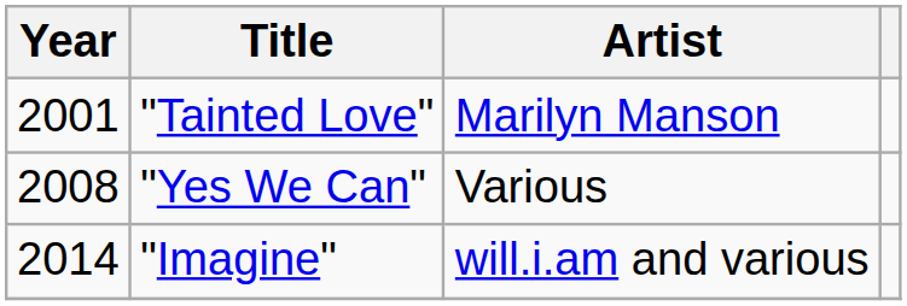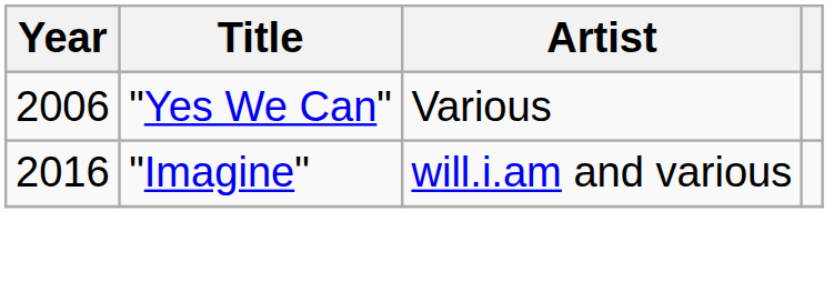 <table class="wikitable">
 <tr>
 <th>Year</th>
 <th>Title</th>
 <th>Artist</th>
 <th></th>
 </tr>
 <tr>
-<td>2001</td>
-<td>"<a href='#'>Tainted Love</a>"</td>
-<td><a href='#'>Marilyn Manson</a></td>
-<td style="text-align: center;"></td>
-</tr>
-<tr>
-<td>2008</td>
+<td>2006</td>
 <td>"<a href='#'>Yes We Can</a>"</td>
 <td>Various</td>
 <td style="text-align: center;"></td>
 </tr>
 <tr>
-<td>2014</td>
+<td>2016</td>
 <td>"<a href='#'>Imagine</a>" </td>
 <td><a href='#'>will.i.am</a> and various</td>
 <td style="text-align: center;"></td>
 </tr>
 <tr>
 </tr>
 </table>
